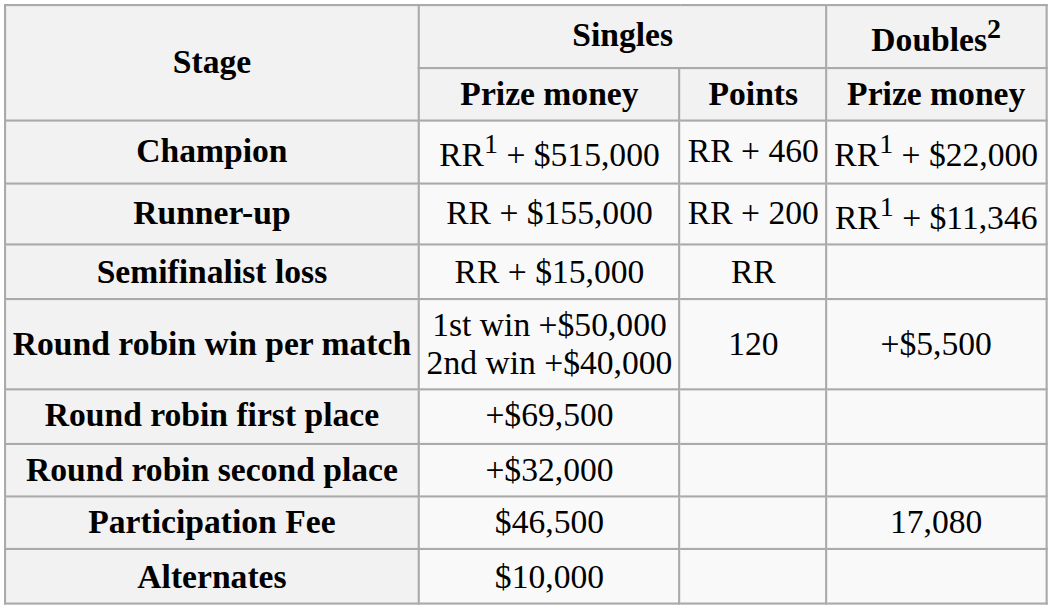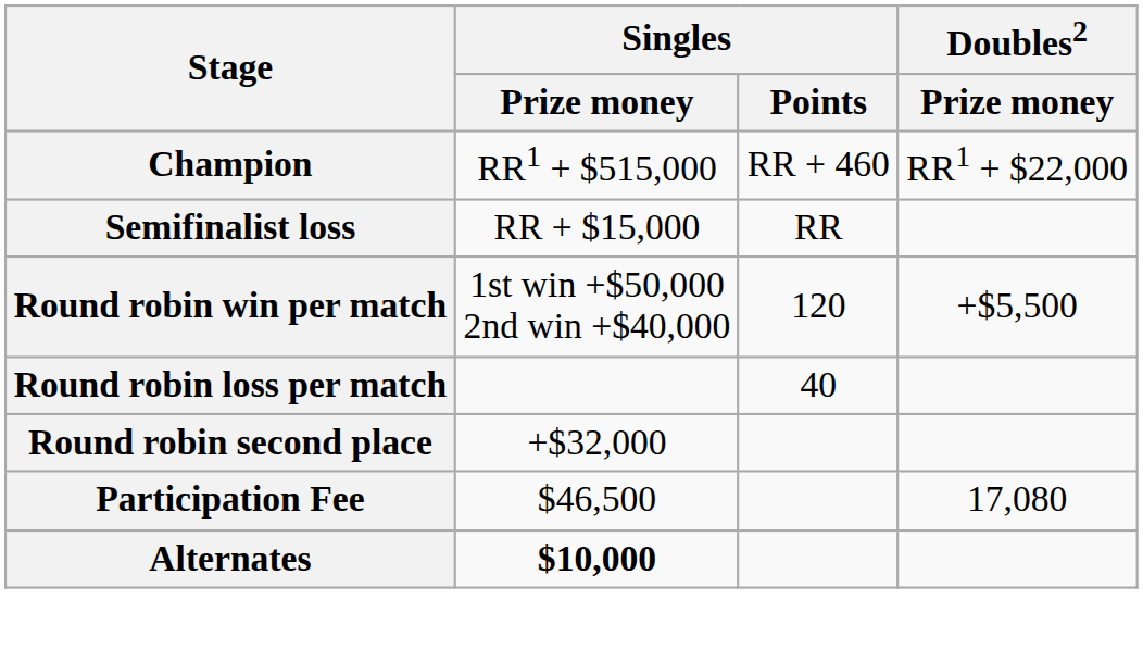 <table class=wikitable style=text-align:center>
 <tr style="background:#d1e4fd;">
 <th rowspan=2>Stage</th>
 <th colspan=2>Singles</th>
 <th>Doubles<sup>2</sup></th>
 </tr>
 <tr>
 <th>Prize money</th>
 <th>Points</th>
 <th>Prize money</th>
 </tr>
 <tr>
 <th>Champion</th>
 <td>RR<sup>1</sup> + $515,000</td>
 <td>RR + 460</td>
 <td>RR<sup>1</sup> + $22,000</td>
 </tr>
 <tr>
-<th>Runner-up</th>
-<td>RR + $155,000</td>
-<td>RR + 200</td>
-<td>RR<sup>1</sup> + $11,346</td>
-</tr>
-<tr>
 <th>Semifinalist loss</th>
 <td>RR + $15,000</td>
 <td>RR</td>
 <td></td>
 </tr>
 <tr>
 <th>Round robin win per match</th>
 <td>1st win +$50,000<br>2nd win +$40,000</td>
 <td>120</td>
 <td>+$5,500</td>
 </tr>
 <tr>
-<th>Round robin first place</th>
-<td>+$69,500</td>
+<th>Round robin loss per match</th>
 <td></td>
+<td>40</td>
 <td></td>
 </tr>
 <tr>
 <th>Round robin second place</th>
 <td>+$32,000</td>
 <td></td>
 <td></td>
 </tr>
 <tr>
 <th>Participation Fee</th>
 <td>$46,500</td>
 <td></td>
 <td>17,080</td>
 </tr>
 <tr>
 <th>Alternates</th>
-<td>$10,000</td>
+<td><strong>$10,000</strong></td>
 <td></td>
 <td></td>
 </tr>
 </table>
